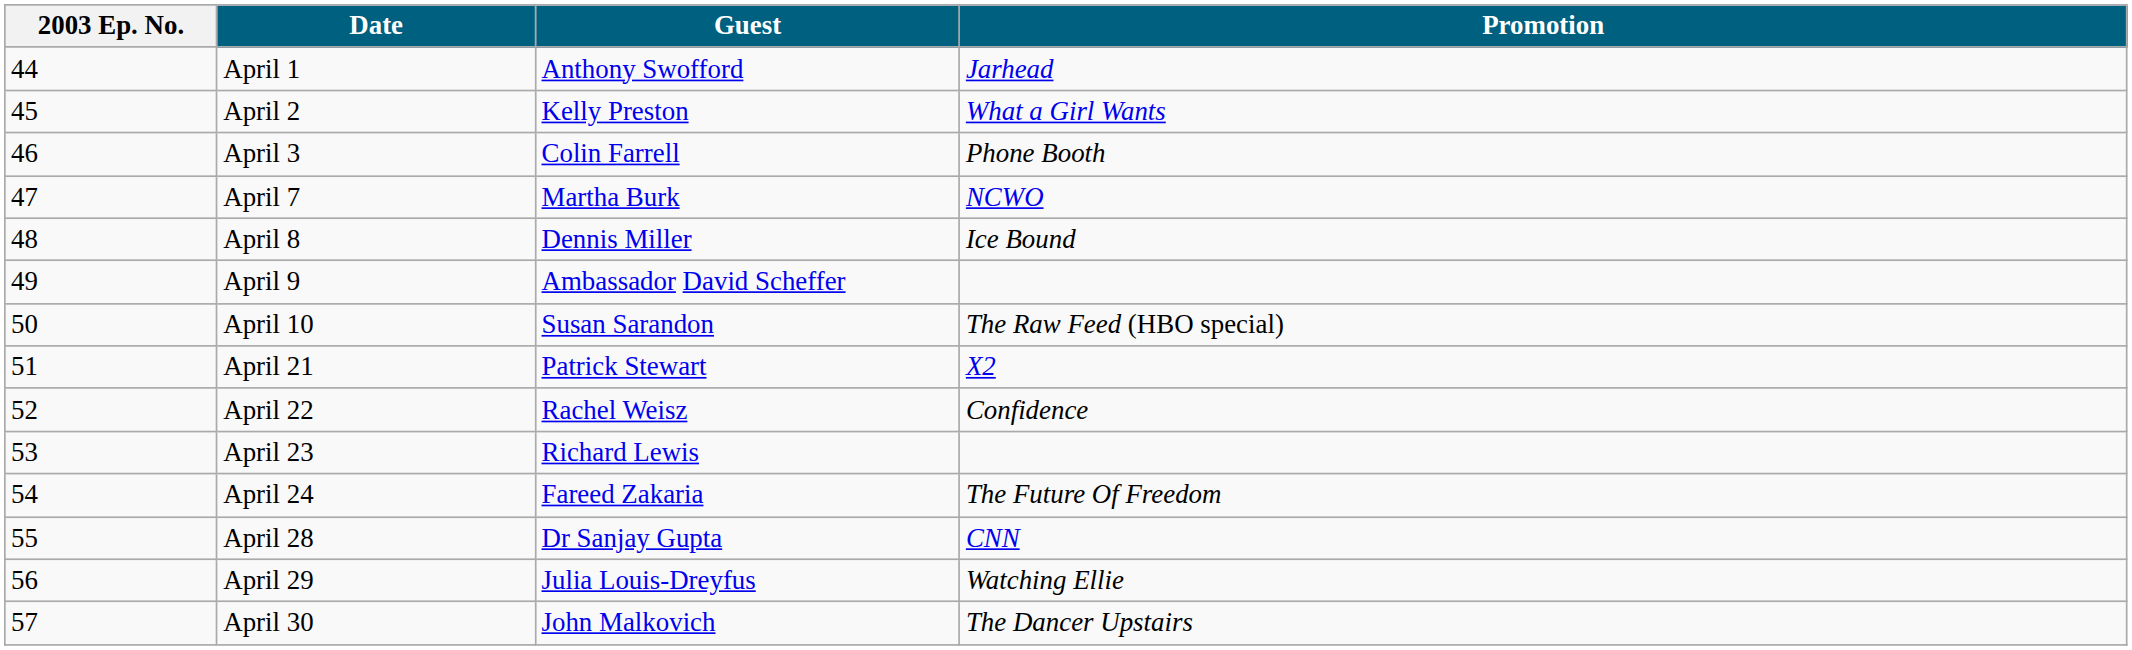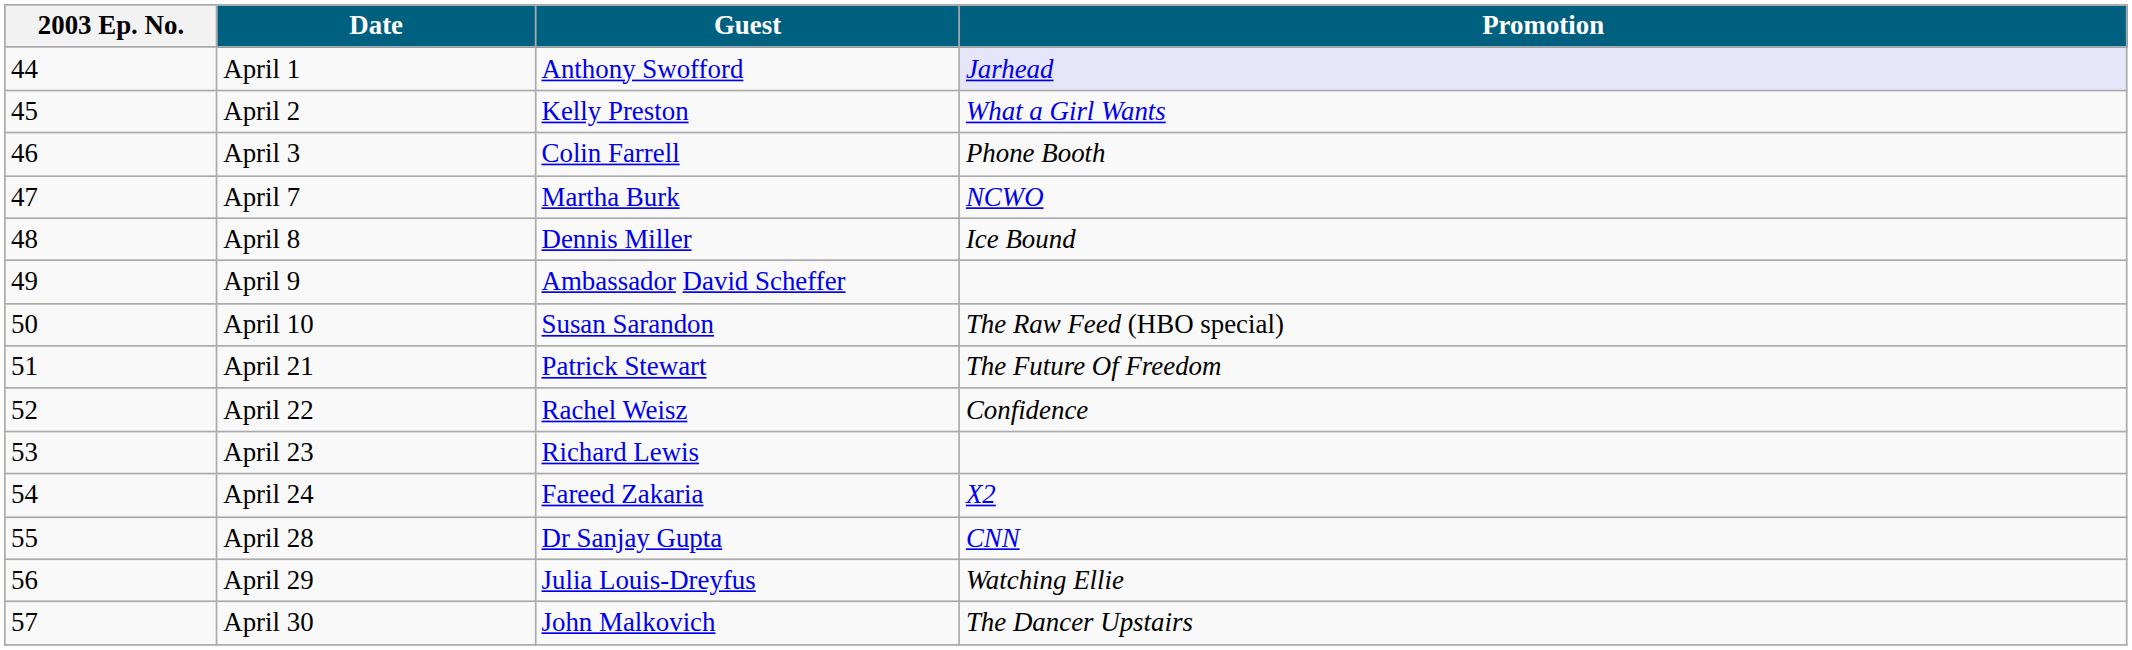 <table class="wikitable" width="100%">
 <tr bgcolor="#CCCCCC">
 <th>2003 Ep. No.</th>
 <th width="15%" style="background:#006080; color:#FFFFFF">Date</th>
 <th width="20%" style="background:#006080; color:#FFFFFF">Guest</th>
 <th width="55%" style="background:#006080; color:#FFFFFF">Promotion</th>
 </tr>
 <tr>
 <td>44</td>
 <td>April 1</td>
 <td><a href='#'>Anthony Swofford</a></td>
-<td><em><a href='#'>Jarhead</a></em></td>
+<td style="background: lavender;"><em><a href='#'>Jarhead</a></em></td>
 </tr>
 <tr>
 <td>45</td>
 <td>April 2</td>
 <td><a href='#'>Kelly Preston</a></td>
 <td><em><a href='#'>What a Girl Wants</a></em></td>
 </tr>
 <tr>
 <td>46</td>
 <td>April 3</td>
 <td><a href='#'>Colin Farrell</a></td>
 <td><em>Phone Booth</em></td>
 </tr>
 <tr>
 <td>47</td>
 <td>April 7</td>
 <td><a href='#'>Martha Burk</a></td>
 <td><em><a href='#'>NCWO</a></em></td>
 </tr>
 <tr>
 <td>48</td>
 <td>April 8</td>
 <td><a href='#'>Dennis Miller</a></td>
 <td><em>Ice Bound</em></td>
 </tr>
 <tr>
 <td>49</td>
 <td>April 9</td>
 <td><a href='#'>Ambassador</a> <a href='#'>David Scheffer</a></td>
 <td></td>
 </tr>
 <tr>
 <td>50</td>
 <td>April 10</td>
 <td><a href='#'>Susan Sarandon</a></td>
 <td><em>The Raw Feed</em> (HBO special)</td>
 </tr>
 <tr>
 <td>51</td>
 <td>April 21</td>
 <td><a href='#'>Patrick Stewart</a></td>
-<td><em><a href='#'>X2</a></em></td>
+<td><em>The Future Of Freedom</em></td>
 </tr>
 <tr>
 <td>52</td>
 <td>April 22</td>
 <td><a href='#'>Rachel Weisz</a></td>
 <td><em>Confidence</em></td>
 </tr>
 <tr>
 <td>53</td>
 <td>April 23</td>
 <td><a href='#'>Richard Lewis</a></td>
 <td></td>
 </tr>
 <tr>
 <td>54</td>
 <td>April 24</td>
 <td><a href='#'>Fareed Zakaria</a></td>
-<td><em>The Future Of Freedom</em></td>
+<td><em><a href='#'>X2</a></em></td>
 </tr>
 <tr>
 <td>55</td>
 <td>April 28</td>
 <td><a href='#'>Dr Sanjay Gupta</a></td>
 <td><em><a href='#'>CNN</a></em></td>
 </tr>
 <tr>
 <td>56</td>
 <td>April 29</td>
 <td><a href='#'>Julia Louis-Dreyfus</a></td>
 <td><em>Watching Ellie</em></td>
 </tr>
 <tr>
 <td>57</td>
 <td>April 30</td>
 <td><a href='#'>John Malkovich</a></td>
 <td><em>The Dancer Upstairs</em></td>
 </tr>
 </table>
